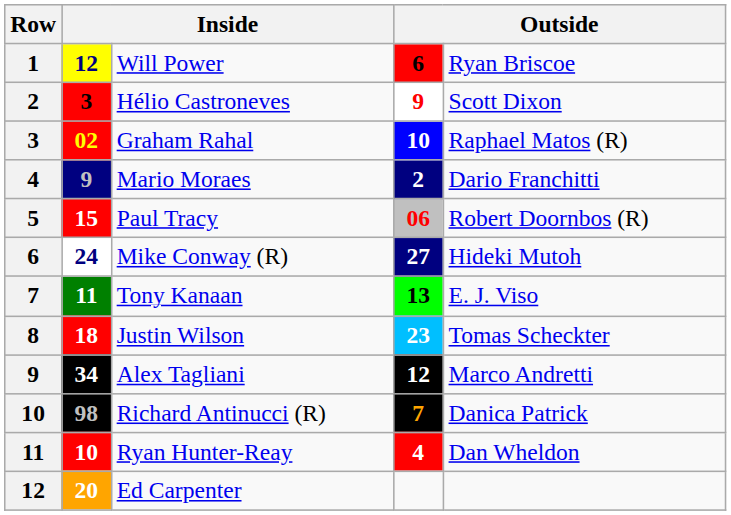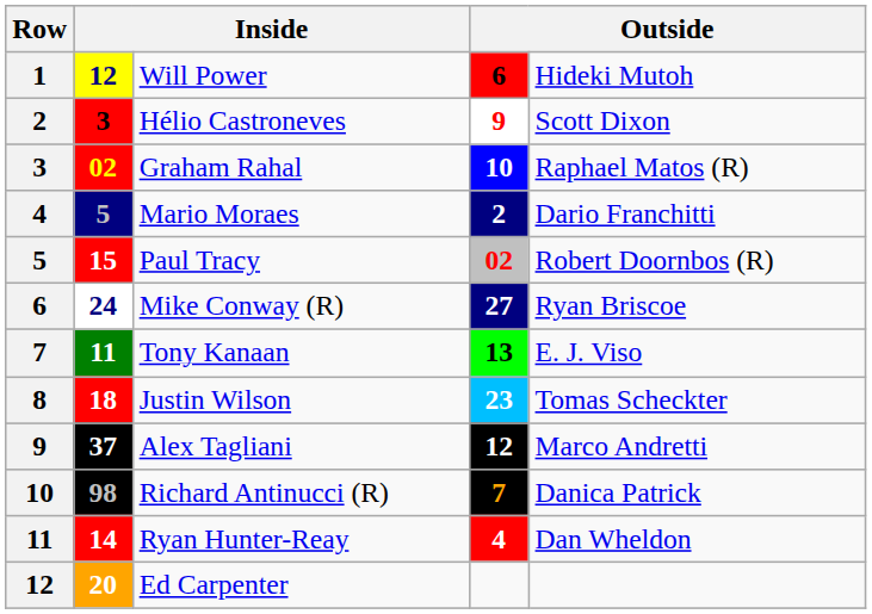 <table class="wikitable" style="font-size: 95%;">
 <tr>
 <th>Row</th>
 <th colspan=2>Inside</th>
 <th colspan=2>Outside</th>
 </tr>
 <tr>
 <th>1</th>
 <td style="background:yellow; color:navy;" align=center width="25"><strong>12</strong></td>
 <td width="175"> <a href='#'>Will Power</a></td>
 <td style="background:#FF0000; color:black;" align=center width="25"><strong>6</strong></td>
-<td width="175"> <a href='#'>Ryan Briscoe</a></td>
+<td nowrap> <a href='#'>Hideki Mutoh</a></td>
 </tr>
 <tr>
 <th>2</th>
 <td style="background:#FF0000; color:black;" align="center" width="25"><strong>3</strong></td>
 <td width="175"> <a href='#'>Hélio Castroneves</a></td>
 <td style="background:white; color:red;" align=center><strong>9</strong></td>
 <td> <a href='#'>Scott Dixon</a></td>
 </tr>
 <tr>
 <th>3</th>
 <td style="background:red; color:yellow;" align="center"><strong>02</strong></td>
 <td> <a href='#'>Graham Rahal</a></td>
 <td style="background:blue; color:white;" align="center" width="25"><strong>10</strong></td>
 <td> <a href='#'>Raphael Matos</a> (R)</td>
 </tr>
 <tr>
 <th>4</th>
-<td style="background:navy; color:silver;" align=center><strong>9</strong></td>
+<td style="background:navy; color:silver;" align=center><strong>5</strong></td>
 <td> <a href='#'>Mario Moraes</a></td>
 <td style="background:navy; color:white;" align=center><strong>2</strong></td>
 <td width="175"> <a href='#'>Dario Franchitti</a></td>
 </tr>
 <tr>
 <th>5</th>
 <td style="background:red; color:white;" align=center><strong>15</strong></td>
 <td> <a href='#'>Paul Tracy</a></td>
-<td style="background:silver; color:red;" align=center><strong>06</strong></td>
+<td style="background:silver; color:red;" align=center><strong>02</strong></td>
 <td> <a href='#'>Robert Doornbos</a> (R)</td>
 </tr>
 <tr>
 <th>6</th>
 <td style="background:white; color:navy;" align=center><strong>24</strong></td>
 <td> <a href='#'>Mike Conway</a> (R)</td>
 <td style="background:navy; color:white;" align=center><strong>27</strong></td>
-<td nowrap> <a href='#'>Hideki Mutoh</a></td>
+<td width="175"> <a href='#'>Ryan Briscoe</a></td>
 </tr>
 <tr>
 <th>7</th>
 <td style="background:Green; color:white;" align=center><strong>11</strong></td>
 <td> <a href='#'>Tony Kanaan</a></td>
 <td style="background:lime; color:black;" align=center><strong>13</strong></td>
 <td> <a href='#'>E. J. Viso</a></td>
 </tr>
 <tr>
 <th>8</th>
 <td style="background:red; color:white;" align=center><strong>18</strong></td>
 <td> <a href='#'>Justin Wilson</a></td>
 <td style="background:DeepSkyBlue; color:white;" align=center><strong>23</strong></td>
 <td> <a href='#'>Tomas Scheckter</a></td>
 </tr>
 <tr>
 <th>9</th>
-<td style="background:black; color:white;" align=center><strong>34</strong></td>
+<td style="background:black; color:white;" align=center><strong>37</strong></td>
 <td> <a href='#'>Alex Tagliani</a></td>
 <td style="background:black; color:white;" align=center><strong>12</strong></td>
 <td> <a href='#'>Marco Andretti</a></td>
 </tr>
 <tr>
 <th>10</th>
 <td style="background:black; color:silver;" align=center><strong>98</strong></td>
 <td> <a href='#'>Richard Antinucci</a> (R)</td>
 <td style="background:black; color:orange;" align=center><strong>7</strong></td>
 <td> <a href='#'>Danica Patrick</a></td>
 </tr>
 <tr>
 <th>11</th>
-<td style="background:red; color:white;" align=center><strong>10</strong></td>
+<td style="background:red; color:white;" align=center><strong>14</strong></td>
 <td> <a href='#'>Ryan Hunter-Reay</a></td>
 <td style="background:red; color:white;" align=center><strong>4</strong></td>
 <td> <a href='#'>Dan Wheldon</a></td>
 </tr>
 <tr>
 <th>12</th>
 <td style="background:orange; color:white;" align=center><strong>20</strong></td>
 <td nowrap> <a href='#'>Ed Carpenter</a></td>
 <td></td>
 <td></td>
 </tr>
 </table>
